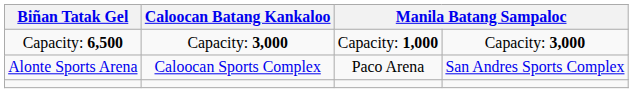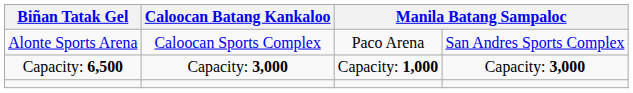 <table class="wikitable" style="text-align:center">
 <tr>
 <th><a href='#'>Biñan Tatak Gel</a></th>
 <th><a href='#'>Caloocan Batang Kankaloo</a></th>
 <th colspan=2><a href='#'>Manila Batang Sampaloc</a></th>
+</tr>
+<tr>
+<td><a href='#'>Alonte Sports Arena</a> <br> </td>
+<td><a href='#'>Caloocan Sports Complex</a> <br> </td>
+<td>Paco Arena <br> </td>
+<td><a href='#'>San Andres Sports Complex</a> <br> </td>
 </tr>
 <tr>
 <td>Capacity: <strong>6,500</strong></td>
 <td>Capacity: <strong>3,000</strong></td>
 <td>Capacity: <strong>1,000</strong></td>
 <td>Capacity: <strong>3,000</strong></td>
 </tr>
 <tr>
-<td><a href='#'>Alonte Sports Arena</a> <br> </td>
-<td><a href='#'>Caloocan Sports Complex</a> <br> </td>
-<td>Paco Arena <br> </td>
-<td><a href='#'>San Andres Sports Complex</a> <br> </td>
-</tr>
-<tr>
 <td></td>
 <td></td>
 <td></td>
 <td></td>
 </tr>
 </table>
